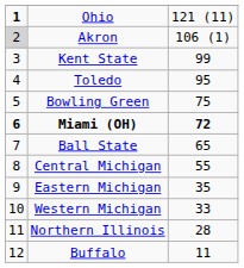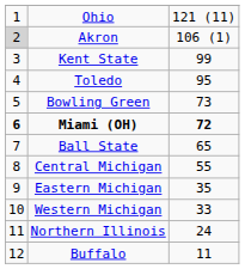 <table class="wikitable" border="1">
 <tr align=center>
 </tr>
 <tr align="center">
-<td><strong>1</strong></td>
+<td>1</td>
 <td><a href='#'>Ohio</a></td>
 <td>121 (11)</td>
 </tr>
 <tr align="center">
 <td style="background: lightgrey;">2</td>
 <td><a href='#'>Akron</a></td>
 <td>106 (1)</td>
 </tr>
 <tr align="center">
 <td>3</td>
 <td><a href='#'>Kent State</a></td>
 <td>99</td>
 </tr>
 <tr align="center">
 <td>4</td>
 <td><a href='#'>Toledo</a></td>
 <td>95</td>
 </tr>
 <tr align="center">
 <td>5</td>
 <td><a href='#'>Bowling Green</a></td>
-<td>75</td>
+<td>73</td>
 </tr>
 <tr align="center">
 <td><strong>6</strong></td>
 <td><strong>Miami (OH)</strong></td>
 <td><strong>72</strong></td>
 </tr>
 <tr align="center">
 <td>7</td>
 <td><a href='#'>Ball State</a></td>
 <td>65</td>
 </tr>
 <tr align="center">
 <td>8</td>
 <td><a href='#'>Central Michigan</a></td>
 <td>55</td>
 </tr>
 <tr align="center">
 <td>9</td>
 <td><a href='#'>Eastern Michigan</a></td>
 <td>35</td>
 </tr>
 <tr align="center">
 <td>10</td>
 <td><a href='#'>Western Michigan</a></td>
 <td>33</td>
 </tr>
 <tr align="center">
 <td>11</td>
 <td><a href='#'>Northern Illinois</a></td>
-<td>28</td>
+<td>24</td>
 </tr>
 <tr align="center">
 <td>12</td>
 <td><a href='#'>Buffalo</a></td>
 <td>11</td>
 </tr>
 </table>
